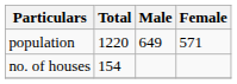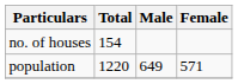 <table class="wikitable sortable">
 <tr>
 <th>Particulars</th>
 <th>Total</th>
 <th>Male</th>
 <th>Female</th>
 </tr>
 <tr>
+<td>no. of houses</td>
+<td>154</td>
+<td></td>
+<td></td>
+</tr>
+<tr>
 <td>population</td>
 <td>1220</td>
 <td>649</td>
 <td>571</td>
 </tr>
 <tr>
-<td>no. of houses</td>
-<td>154</td>
-<td></td>
-<td></td>
-</tr>
-<tr>
 </tr>
 </table>
